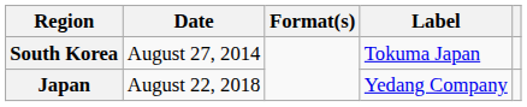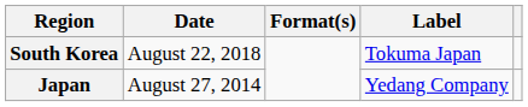 <table class="wikitable plainrowheaders">
 <tr>
 <th>Region</th>
 <th>Date</th>
 <th>Format(s)</th>
 <th>Label</th>
 <th></th>
 </tr>
 <tr>
 <th scope="row">South Korea</th>
-<td>August 27, 2014</td>
+<td>August 22, 2018</td>
 <td rowspan="2"></td>
 <td><a href='#'>Tokuma Japan</a></td>
 <td align="center"></td>
 </tr>
 <tr>
 <th scope="row">Japan</th>
-<td>August 22, 2018</td>
+<td>August 27, 2014</td>
 <td><a href='#'>Yedang Company</a></td>
 <td align="center"></td>
 </tr>
 </table>
